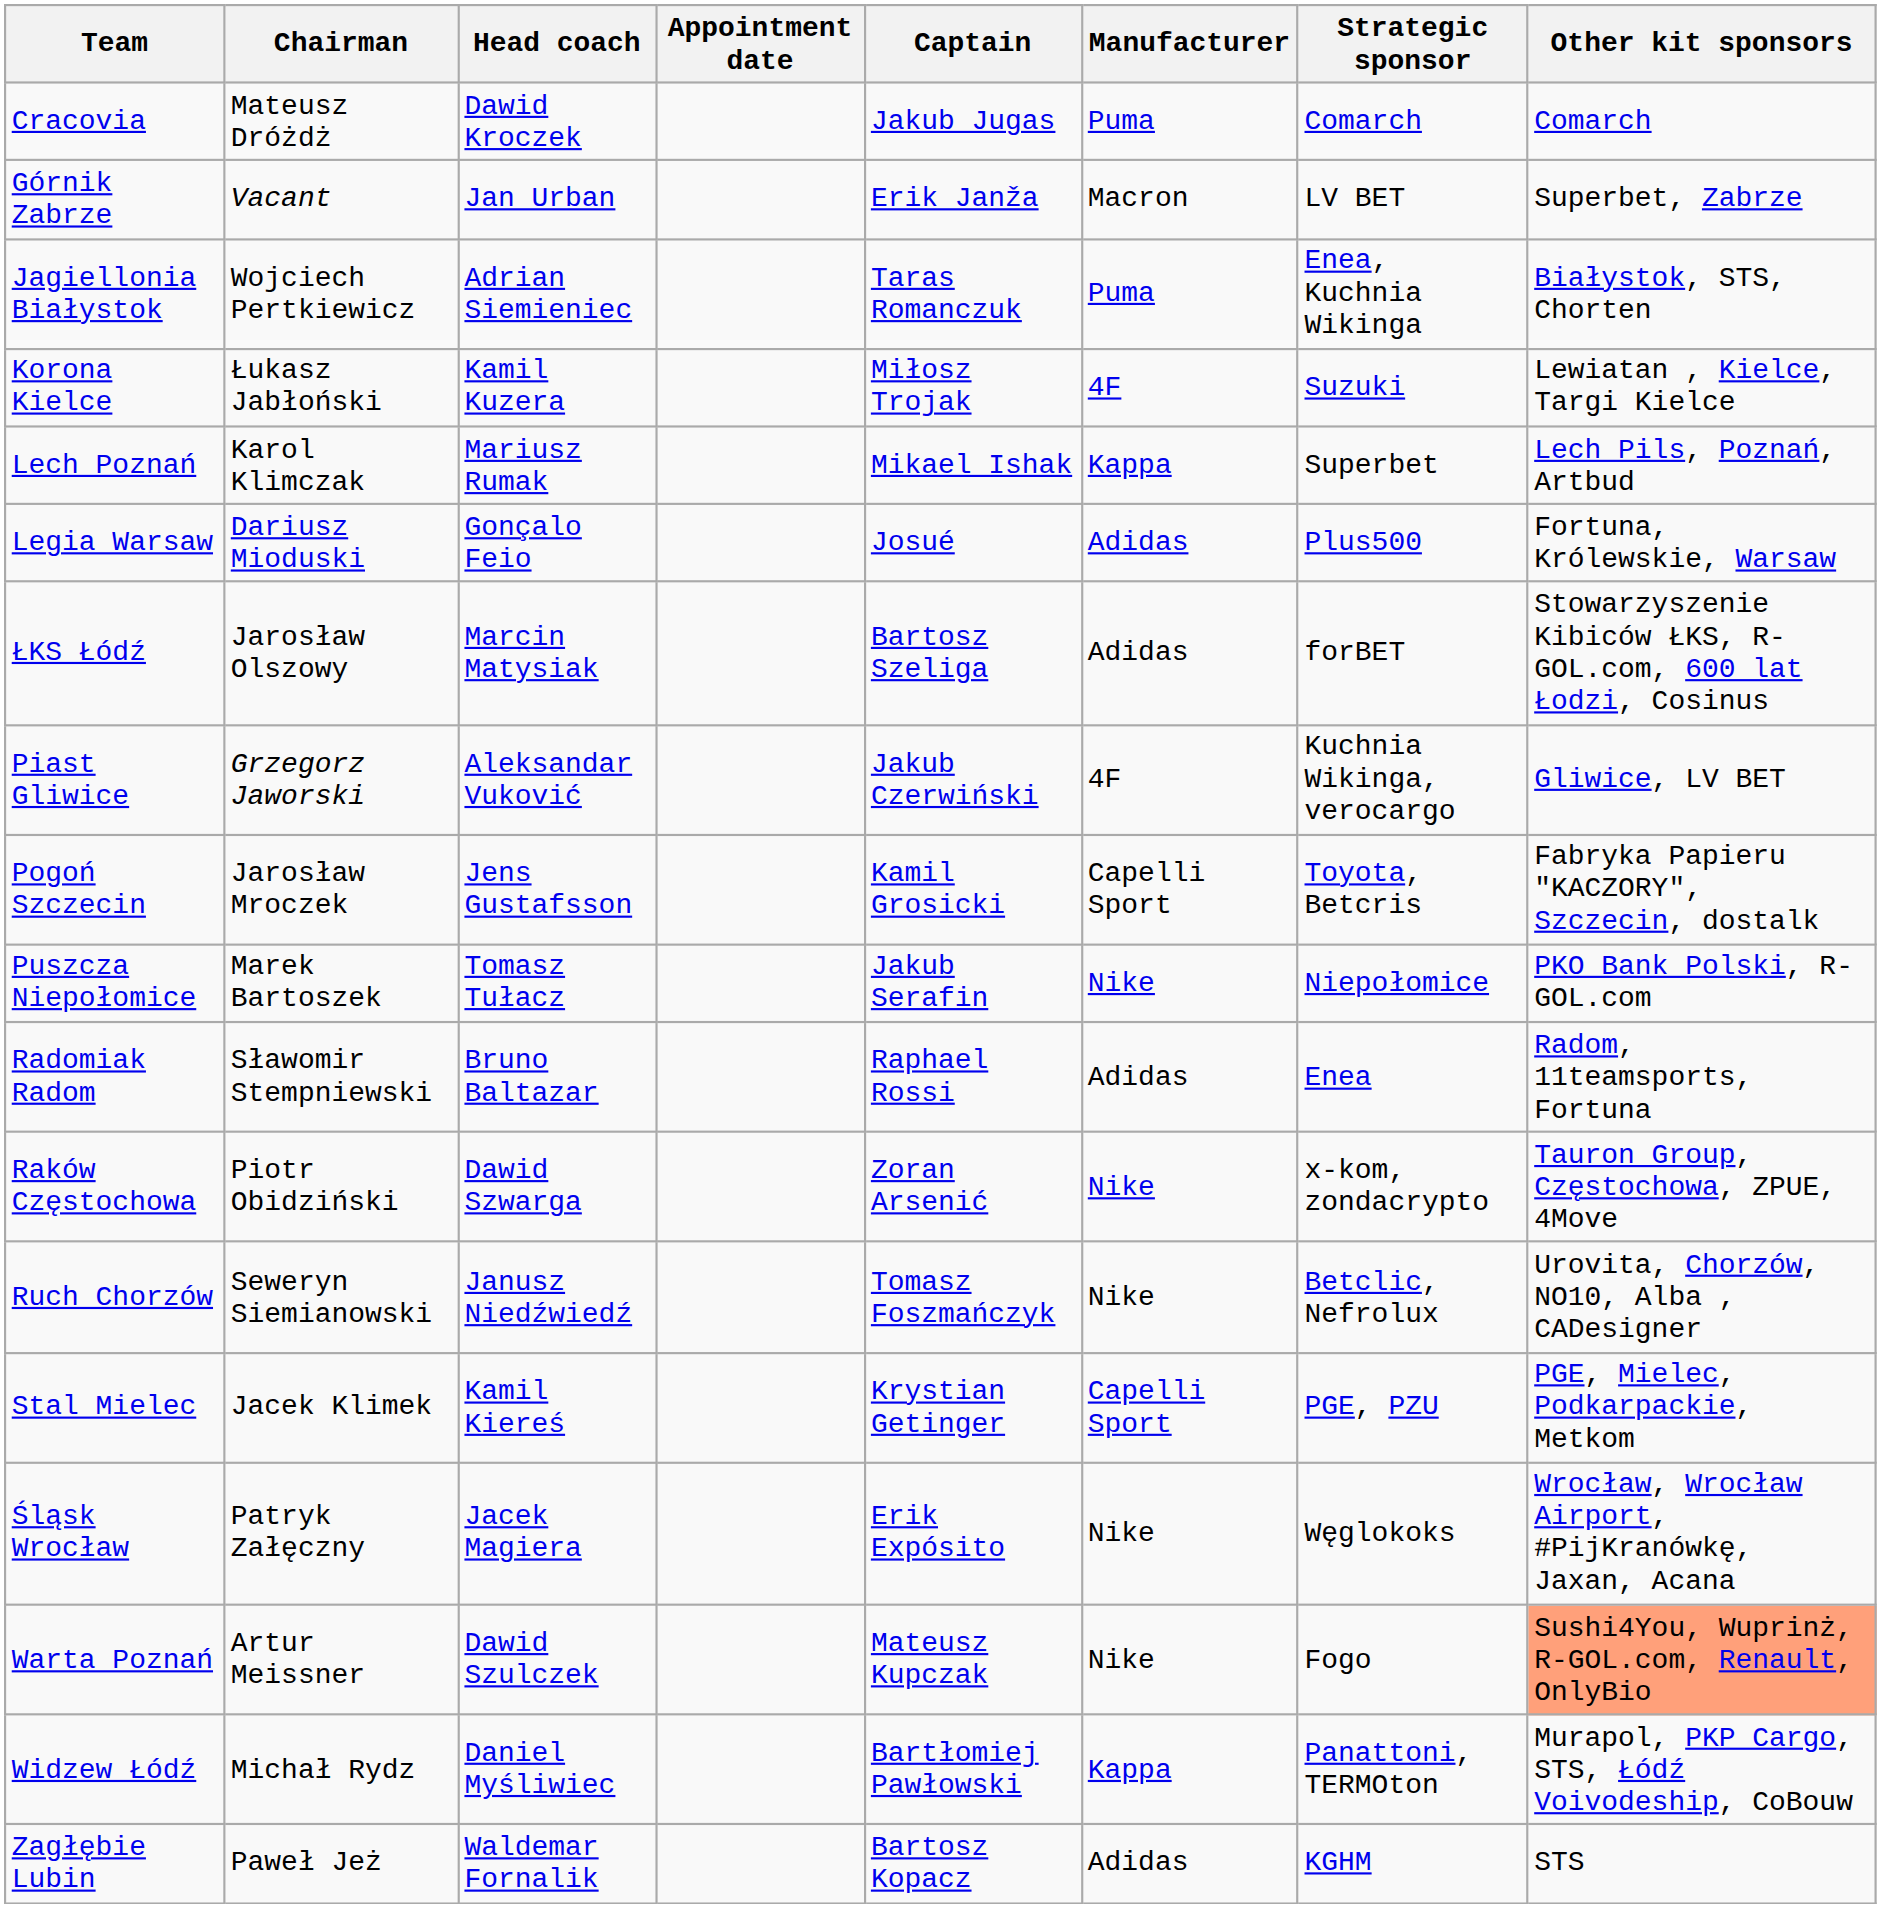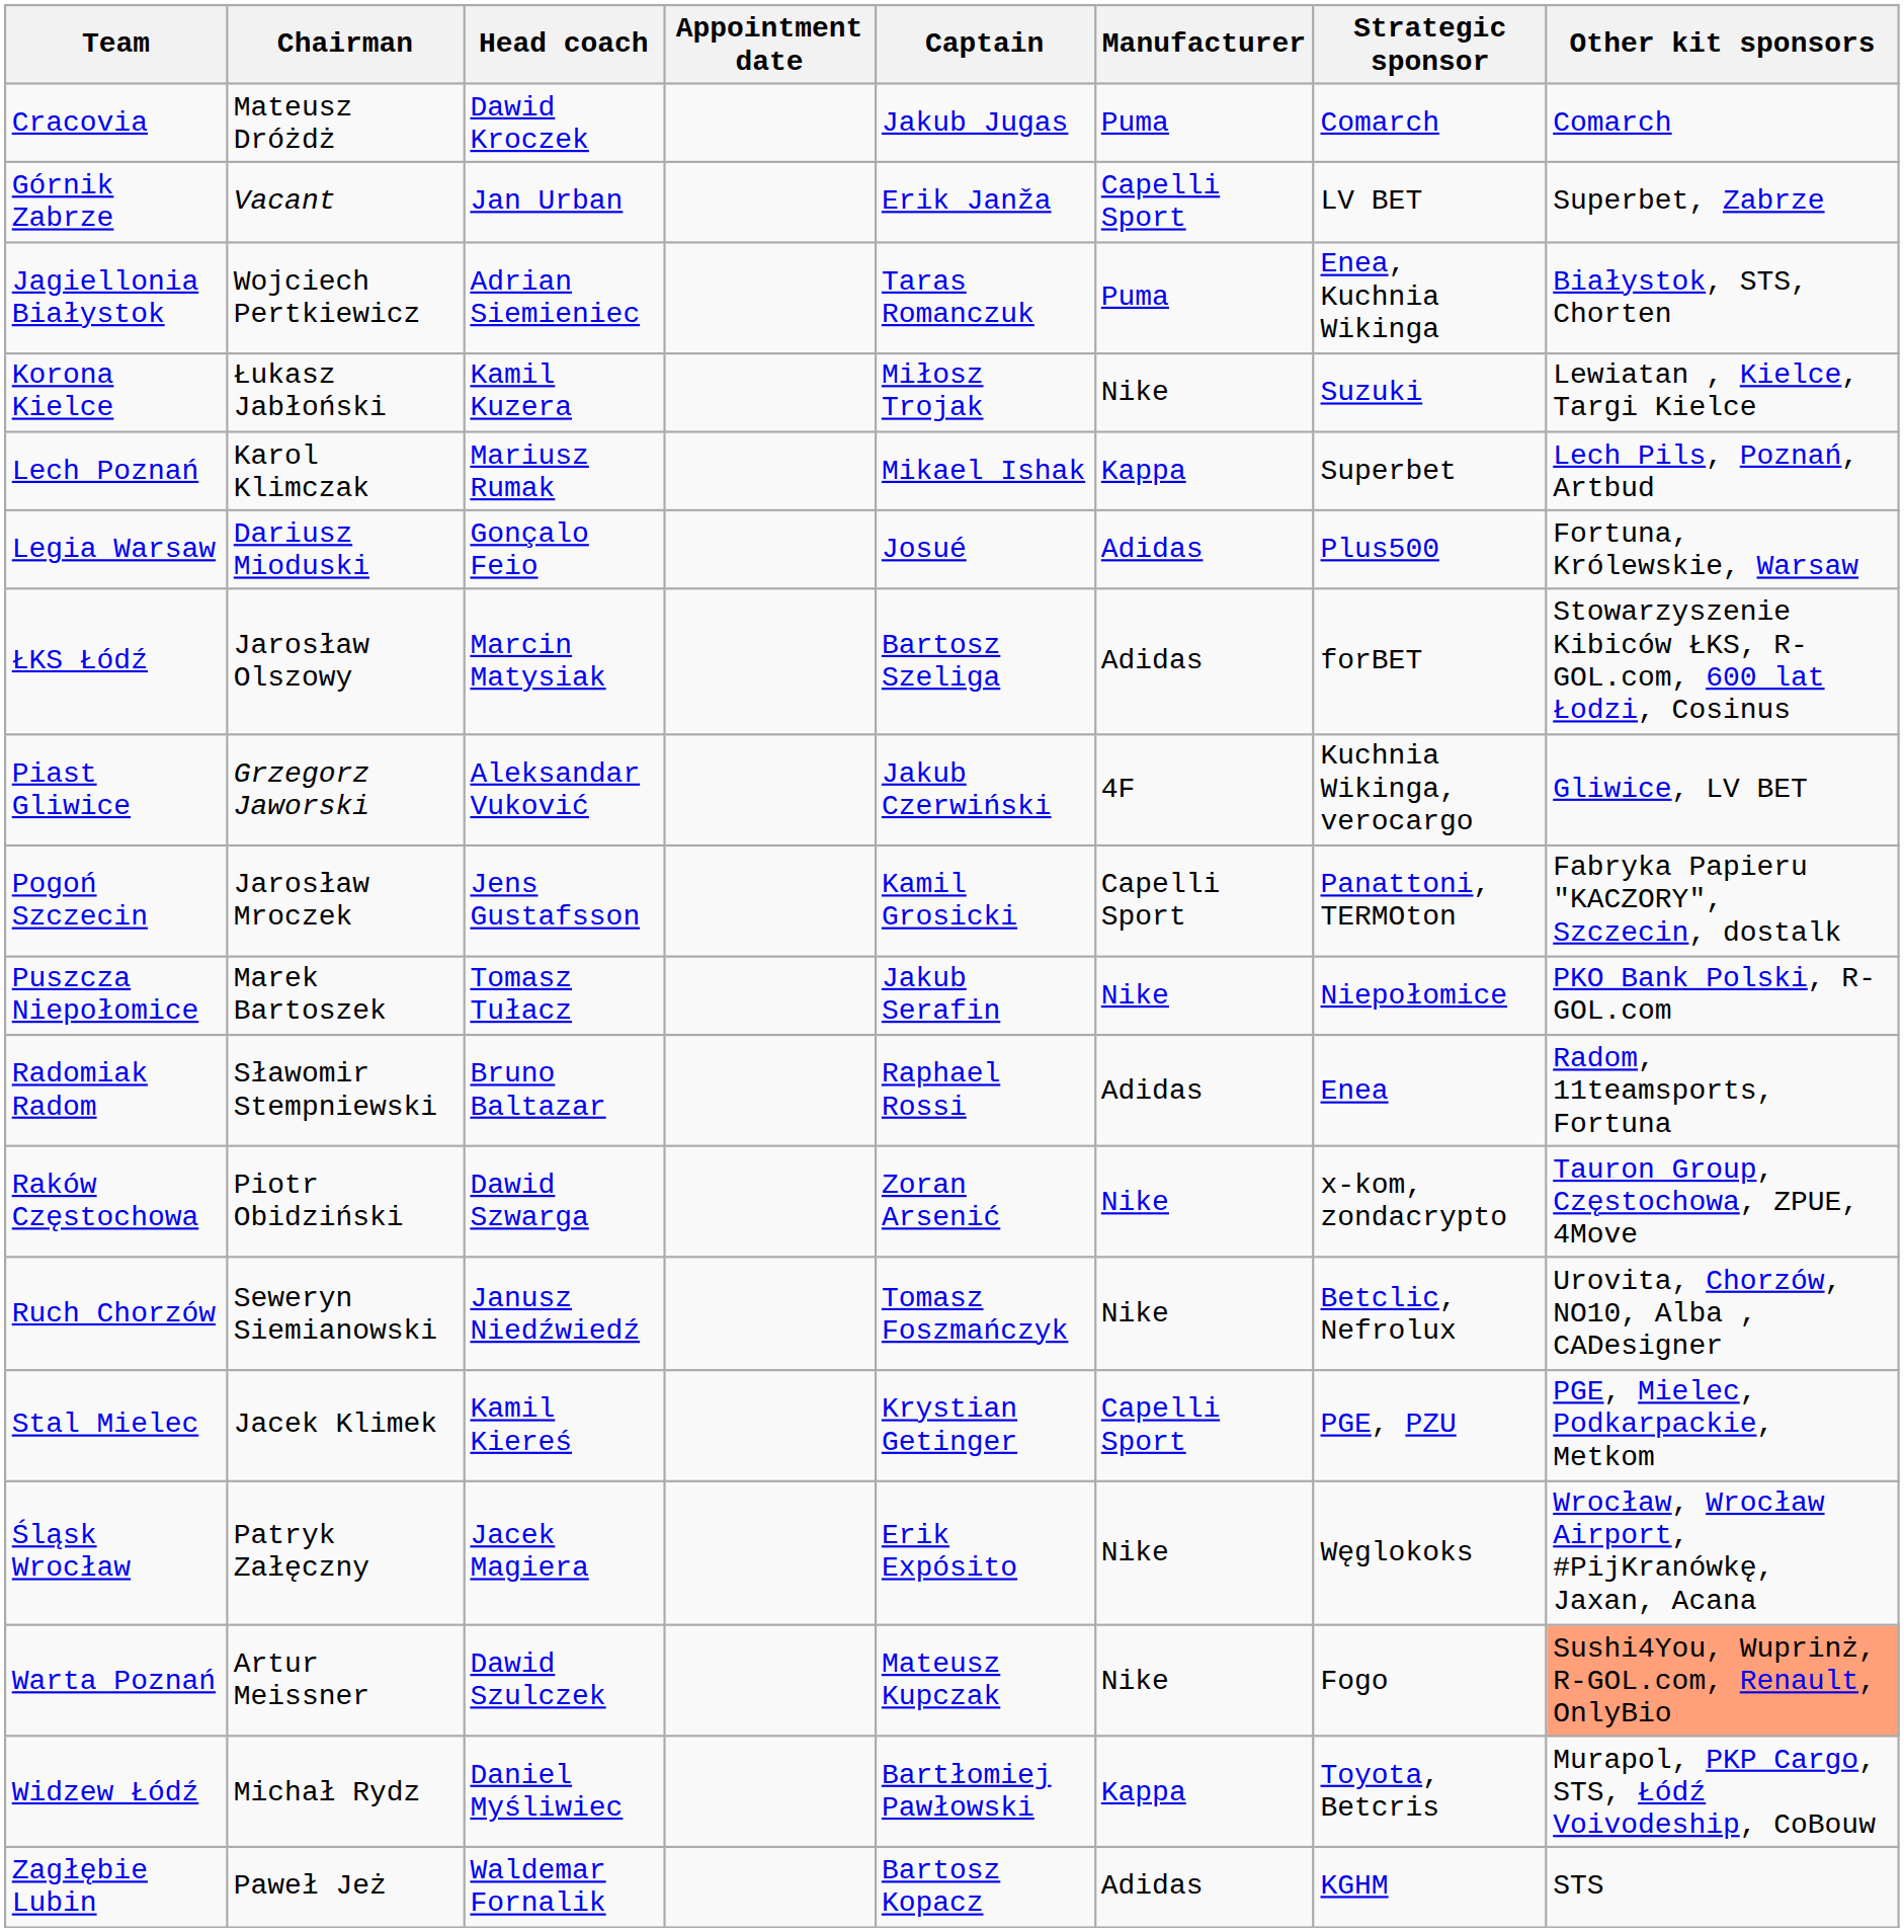 <table class="wikitable sortable" style="text-align: left;">
 <tr>
 <th>Team</th>
 <th>Chairman</th>
 <th>Head coach</th>
 <th>Appointment date</th>
 <th>Captain</th>
 <th>Manufacturer</th>
 <th>Strategic sponsor</th>
 <th>Other kit sponsors</th>
 </tr>
 <tr>
 <td><a href='#'>Cracovia</a></td>
 <td> Mateusz Dróżdż</td>
 <td> <a href='#'>Dawid Kroczek</a></td>
 <td></td>
 <td> <a href='#'>Jakub Jugas</a></td>
 <td><a href='#'>Puma</a></td>
 <td><a href='#'>Comarch</a></td>
 <td><a href='#'>Comarch</a></td>
 </tr>
 <tr>
 <td><a href='#'>Górnik Zabrze</a></td>
 <td> <em>Vacant</em></td>
 <td> <a href='#'>Jan Urban</a></td>
 <td></td>
 <td> <a href='#'>Erik Janža</a></td>
-<td>Macron</td>
+<td><a href='#'>Capelli Sport</a></td>
 <td>LV BET</td>
 <td>Superbet, <a href='#'>Zabrze</a></td>
 </tr>
 <tr>
 <td><a href='#'>Jagiellonia Białystok</a></td>
 <td> Wojciech Pertkiewicz</td>
 <td> <a href='#'>Adrian Siemieniec</a></td>
 <td></td>
 <td> <a href='#'>Taras Romanczuk</a></td>
 <td><a href='#'>Puma</a></td>
 <td><a href='#'>Enea</a>, Kuchnia Wikinga</td>
 <td><a href='#'>Białystok</a>, STS, Chorten</td>
 </tr>
 <tr>
 <td><a href='#'>Korona Kielce</a></td>
 <td> Łukasz Jabłoński</td>
 <td> <a href='#'>Kamil Kuzera</a></td>
 <td></td>
 <td> <a href='#'>Miłosz Trojak</a></td>
-<td><a href='#'>4F</a></td>
+<td>Nike</td>
 <td><a href='#'>Suzuki</a></td>
 <td>Lewiatan , <a href='#'>Kielce</a>, Targi Kielce</td>
 </tr>
 <tr>
 <td><a href='#'>Lech Poznań</a></td>
 <td> Karol Klimczak</td>
 <td> <a href='#'>Mariusz Rumak</a></td>
 <td></td>
 <td> <a href='#'>Mikael Ishak</a></td>
 <td><a href='#'>Kappa</a></td>
 <td>Superbet</td>
 <td><a href='#'>Lech Pils</a>, <a href='#'>Poznań</a>, Artbud</td>
 </tr>
 <tr>
 <td><a href='#'>Legia Warsaw</a></td>
 <td> <a href='#'>Dariusz Mioduski</a></td>
 <td> <a href='#'>Gonçalo Feio</a></td>
 <td></td>
 <td> <a href='#'>Josué</a></td>
 <td><a href='#'>Adidas</a></td>
 <td><a href='#'>Plus500</a></td>
 <td>Fortuna, Królewskie, <a href='#'>Warsaw</a></td>
 </tr>
 <tr>
 <td><a href='#'>ŁKS Łódź</a></td>
 <td> Jarosław Olszowy</td>
 <td> <a href='#'>Marcin Matysiak</a></td>
 <td></td>
 <td> <a href='#'>Bartosz Szeliga</a></td>
 <td>Adidas</td>
 <td>forBET</td>
 <td>Stowarzyszenie Kibiców ŁKS, R-GOL.com, <a href='#'>600 lat Łodzi</a>, Cosinus</td>
 </tr>
 <tr>
 <td><a href='#'>Piast Gliwice</a></td>
 <td> <em>Grzegorz Jaworski</em></td>
 <td> <a href='#'>Aleksandar Vuković</a></td>
 <td></td>
 <td> <a href='#'>Jakub Czerwiński</a></td>
 <td>4F</td>
 <td>Kuchnia Wikinga, verocargo</td>
 <td><a href='#'>Gliwice</a>, LV BET</td>
 </tr>
 <tr>
 <td><a href='#'>Pogoń Szczecin</a></td>
 <td> Jarosław Mroczek</td>
 <td> <a href='#'>Jens Gustafsson</a></td>
 <td></td>
 <td> <a href='#'>Kamil Grosicki</a></td>
 <td>Capelli Sport</td>
-<td><a href='#'>Toyota</a>, Betcris</td>
+<td><a href='#'>Panattoni</a>, TERMOton</td>
 <td>Fabryka Papieru "KACZORY", <a href='#'>Szczecin</a>, dostalk</td>
 </tr>
 <tr>
 <td><a href='#'>Puszcza Niepołomice</a></td>
 <td> Marek Bartoszek</td>
 <td> <a href='#'>Tomasz Tułacz</a></td>
 <td></td>
 <td> <a href='#'>Jakub Serafin</a></td>
 <td><a href='#'>Nike</a></td>
 <td><a href='#'>Niepołomice</a></td>
 <td><a href='#'>PKO Bank Polski</a>, R-GOL.com</td>
 </tr>
 <tr>
 <td><a href='#'>Radomiak Radom</a></td>
 <td> Sławomir Stempniewski</td>
 <td> <a href='#'>Bruno Baltazar</a></td>
 <td></td>
 <td> <a href='#'>Raphael Rossi</a></td>
 <td>Adidas</td>
 <td><a href='#'>Enea</a></td>
 <td><a href='#'>Radom</a>, 11teamsports, Fortuna</td>
 </tr>
 <tr>
 <td><a href='#'>Raków Częstochowa</a></td>
 <td> Piotr Obidziński</td>
 <td> <a href='#'>Dawid Szwarga</a></td>
 <td></td>
 <td> <a href='#'>Zoran Arsenić</a></td>
 <td><a href='#'>Nike</a></td>
 <td>x-kom, zondacrypto</td>
 <td><a href='#'>Tauron Group</a>, <a href='#'>Częstochowa</a>, ZPUE, 4Move</td>
 </tr>
 <tr>
 <td><a href='#'>Ruch Chorzów</a></td>
 <td> Seweryn Siemianowski</td>
 <td> <a href='#'>Janusz Niedźwiedź</a></td>
 <td></td>
 <td> <a href='#'>Tomasz Foszmańczyk</a></td>
 <td>Nike</td>
 <td><a href='#'>Betclic</a>, Nefrolux</td>
 <td>Urovita, <a href='#'>Chorzów</a>, NO10, Alba , CADesigner</td>
 </tr>
 <tr>
 <td><a href='#'>Stal Mielec</a></td>
 <td> Jacek Klimek</td>
 <td> <a href='#'>Kamil Kiereś</a></td>
 <td></td>
 <td> <a href='#'>Krystian Getinger</a></td>
 <td><a href='#'>Capelli Sport</a></td>
 <td><a href='#'>PGE</a>, <a href='#'>PZU</a></td>
 <td><a href='#'>PGE</a>, <a href='#'>Mielec</a>, <a href='#'>Podkarpackie</a>, Metkom</td>
 </tr>
 <tr>
 <td><a href='#'>Śląsk Wrocław</a></td>
 <td> Patryk Załęczny</td>
 <td> <a href='#'>Jacek Magiera</a></td>
 <td></td>
 <td> <a href='#'>Erik Expósito</a></td>
 <td>Nike</td>
 <td>Węglokoks</td>
 <td><a href='#'>Wrocław</a>, <a href='#'>Wrocław Airport</a>, #PijKranówkę, Jaxan, Acana</td>
 </tr>
 <tr>
 <td><a href='#'>Warta Poznań</a></td>
 <td> Artur Meissner</td>
 <td> <a href='#'>Dawid Szulczek</a></td>
 <td></td>
 <td> <a href='#'>Mateusz Kupczak</a></td>
 <td>Nike</td>
 <td>Fogo</td>
 <td style="background: lightsalmon;">Sushi4You, Wuprinż, R-GOL.com, <a href='#'>Renault</a>, OnlyBio</td>
 </tr>
 <tr>
 <td><a href='#'>Widzew Łódź</a></td>
 <td> Michał Rydz</td>
 <td> <a href='#'>Daniel Myśliwiec</a></td>
 <td></td>
 <td> <a href='#'>Bartłomiej Pawłowski</a></td>
 <td><a href='#'>Kappa</a></td>
-<td><a href='#'>Panattoni</a>, TERMOton</td>
+<td><a href='#'>Toyota</a>, Betcris</td>
 <td>Murapol, <a href='#'>PKP Cargo</a>, STS, <a href='#'>Łódź Voivodeship</a>, CoBouw</td>
 </tr>
 <tr>
 <td><a href='#'>Zagłębie Lubin</a></td>
 <td> Paweł Jeż</td>
 <td> <a href='#'>Waldemar Fornalik</a></td>
 <td></td>
 <td> <a href='#'>Bartosz Kopacz</a></td>
 <td>Adidas</td>
 <td><a href='#'>KGHM</a></td>
 <td>STS</td>
 </tr>
 </table>
